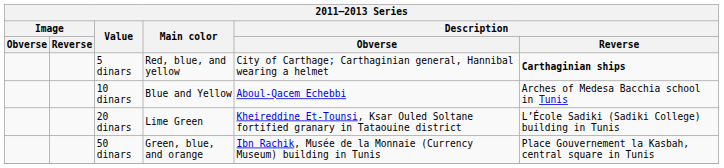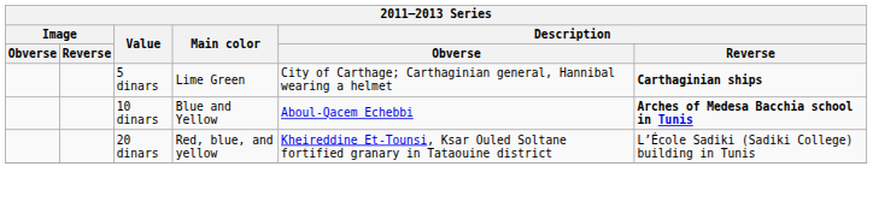 <table class="wikitable" style="font-size: 90%">
 <tr>
 <th colspan="6">2011–2013 Series</th>
 </tr>
 <tr>
 <th colspan="2">Image</th>
 <th rowspan="2">Value</th>
 <th rowspan="2">Main color</th>
 <th colspan="2">Description</th>
 </tr>
 <tr>
 <th>Obverse</th>
 <th>Reverse</th>
 <th>Obverse</th>
 <th>Reverse</th>
 </tr>
 <tr>
 <td></td>
 <td></td>
 <td>5 dinars</td>
-<td>Red, blue, and yellow</td>
+<td>Lime Green</td>
 <td>City of Carthage; Carthaginian general, Hannibal wearing a helmet</td>
 <td><strong>Carthaginian ships</strong></td>
 </tr>
 <tr>
 <td></td>
 <td></td>
 <td>10 dinars</td>
 <td>Blue and Yellow</td>
 <td><a href='#'>Aboul-Qacem Echebbi</a></td>
-<td>Arches of Medesa Bacchia school in <a href='#'>Tunis</a></td>
+<td><strong>Arches of Medesa Bacchia school in <a href='#'>Tunis</a></strong></td>
 </tr>
 <tr>
 <td></td>
 <td></td>
 <td>20 dinars</td>
-<td>Lime Green</td>
+<td>Red, blue, and yellow</td>
 <td><a href='#'>Kheireddine Et-Tounsi</a>, Ksar Ouled Soltane fortified granary in Tataouine district</td>
 <td>L’École Sadiki (Sadiki College) building in Tunis</td>
 </tr>
 <tr>
-<td></td>
-<td></td>
-<td>50 dinars</td>
-<td>Green, blue, and orange</td>
-<td><a href='#'>Ibn Rachik</a>, Musée de la Monnaie (Currency Museum) building in Tunis</td>
-<td>Place Gouvernement la Kasbah, central square in Tunis</td>
-</tr>
-<tr>
 </tr>
 </table>
